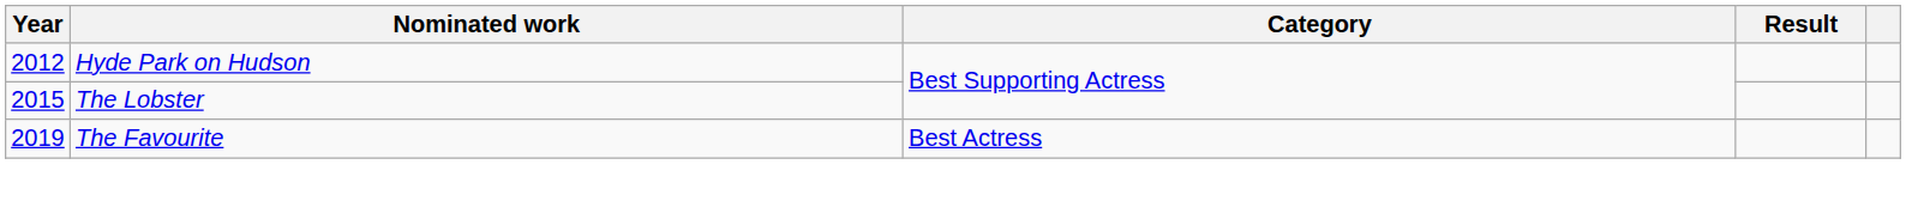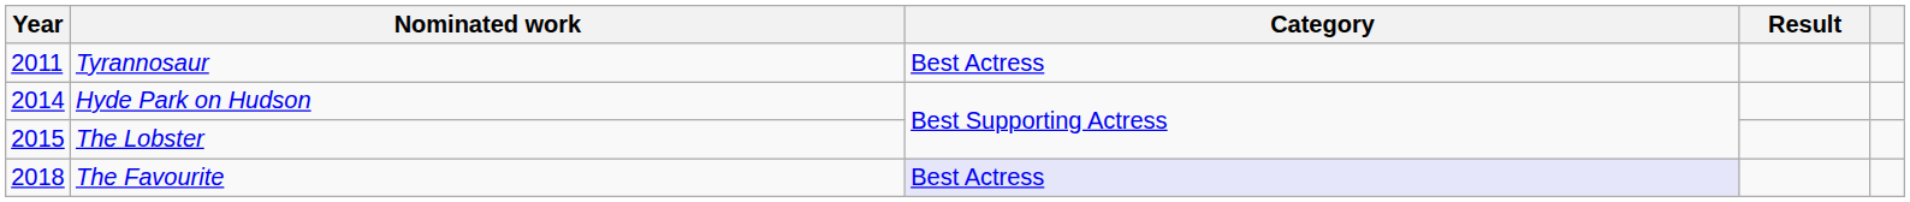 <table class="wikitable sortable" style="width:100%;">
 <tr>
 <th scope="col" style="width:1em;">Year</th>
 <th scope="col" style="width:35em;">Nominated work</th>
 <th scope="col" style="width:35em;">Category</th>
 <th scope="col" style="width:5em;">Result</th>
 <th scope="col" style="width:1em;" class="unsortable"></th>
 </tr>
 <tr>
-<td><a href='#'>2012</a></td>
+<td><a href='#'>2011</a></td>
+<td><em><a href='#'>Tyrannosaur</a></em></td>
+<td><a href='#'>Best Actress</a></td>
+<td></td>
+<td style="text-align:center;"></td>
+</tr>
+<tr>
+<td><a href='#'>2014</a></td>
 <td><em><a href='#'>Hyde Park on Hudson</a></em></td>
 <td rowspan="2"><a href='#'>Best Supporting Actress</a></td>
 <td></td>
 <td style="text-align:center;"></td>
 </tr>
 <tr>
 <td><a href='#'>2015</a></td>
 <td><em><a href='#'>The Lobster</a></em></td>
 <td></td>
 <td style="text-align:center;"></td>
 </tr>
 <tr>
-<td><a href='#'>2019</a></td>
+<td><a href='#'>2018</a></td>
 <td><em><a href='#'>The Favourite</a></em></td>
-<td><a href='#'>Best Actress</a></td>
+<td style="background: lavender;"><a href='#'>Best Actress</a></td>
 <td></td>
 <td style="text-align:center;"></td>
 </tr>
 </table>
